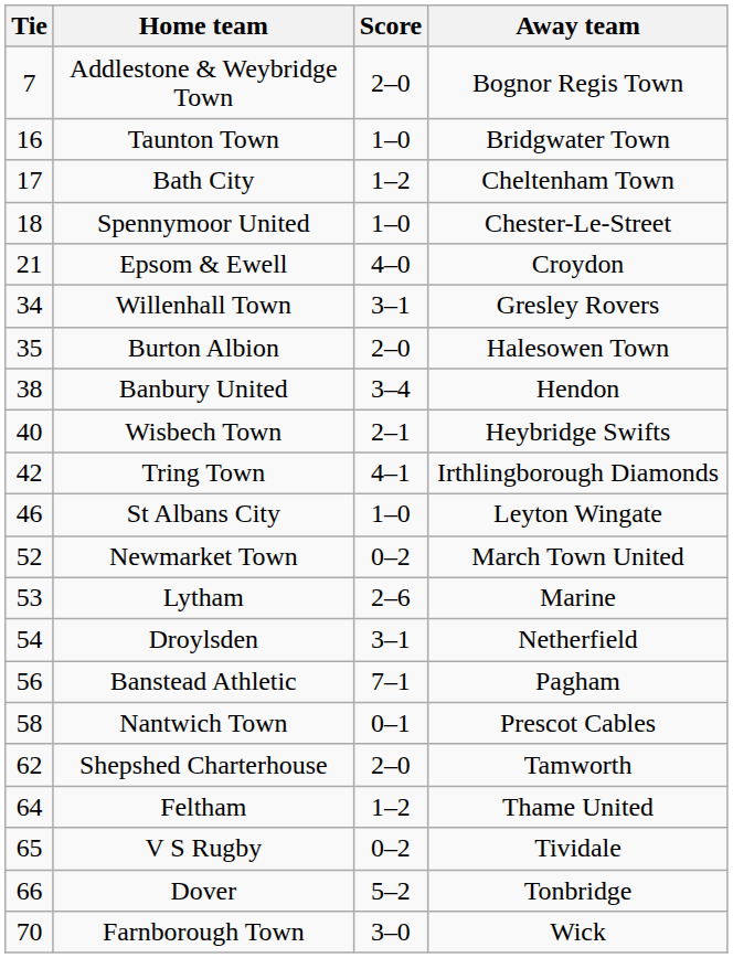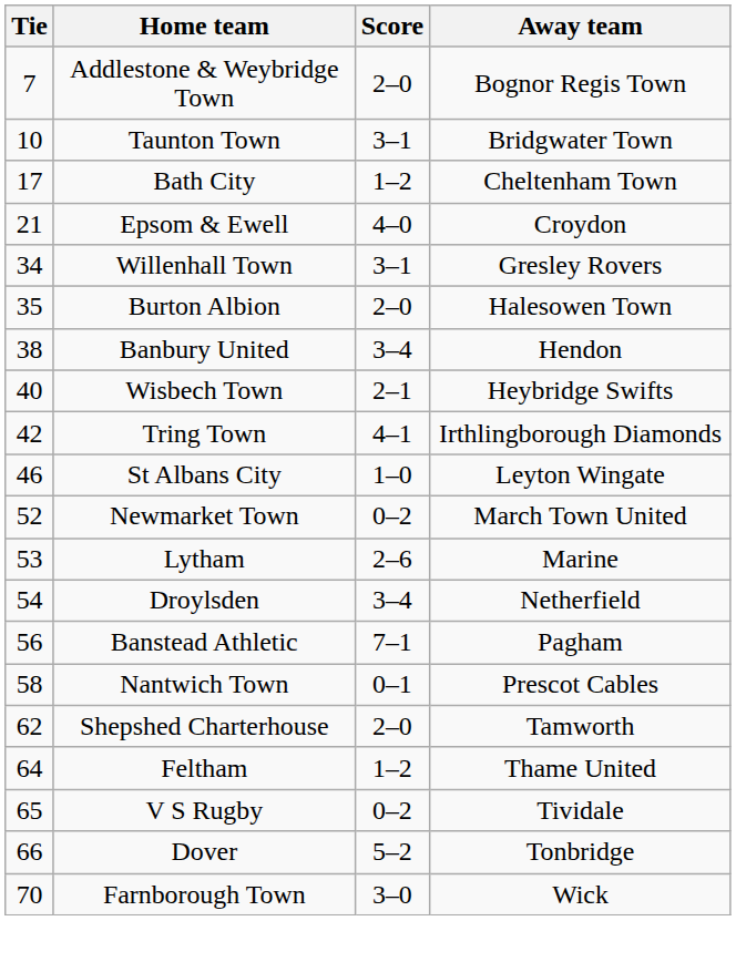 <table class="wikitable" style="text-align:center;">
 <tr>
 <th width=20>Tie</th>
 <th width=175>Home team</th>
 <th width=20>Score</th>
 <th width=175>Away team</th>
 </tr>
 <tr>
 <td>7</td>
 <td>Addlestone & Weybridge Town</td>
 <td>2–0</td>
 <td>Bognor Regis Town</td>
 </tr>
 <tr>
-<td>16</td>
+<td>10</td>
 <td>Taunton Town</td>
-<td>1–0</td>
+<td>3–1</td>
 <td>Bridgwater Town</td>
 </tr>
 <tr>
 <td>17</td>
 <td>Bath City</td>
 <td>1–2</td>
 <td>Cheltenham Town</td>
-</tr>
-<tr>
-<td>18</td>
-<td>Spennymoor United</td>
-<td>1–0</td>
-<td>Chester-Le-Street</td>
 </tr>
 <tr>
 <td>21</td>
 <td>Epsom & Ewell</td>
 <td>4–0</td>
 <td>Croydon</td>
 </tr>
 <tr>
 <td>34</td>
 <td>Willenhall Town</td>
 <td>3–1</td>
 <td>Gresley Rovers</td>
 </tr>
 <tr>
 <td>35</td>
 <td>Burton Albion</td>
 <td>2–0</td>
 <td>Halesowen Town</td>
 </tr>
 <tr>
 <td>38</td>
 <td>Banbury United</td>
 <td>3–4</td>
 <td>Hendon</td>
 </tr>
 <tr>
 <td>40</td>
 <td>Wisbech Town</td>
 <td>2–1</td>
 <td>Heybridge Swifts</td>
 </tr>
 <tr>
 <td>42</td>
 <td>Tring Town</td>
 <td>4–1</td>
 <td>Irthlingborough Diamonds</td>
 </tr>
 <tr>
 <td>46</td>
 <td>St Albans City</td>
 <td>1–0</td>
 <td>Leyton Wingate</td>
 </tr>
 <tr>
 <td>52</td>
 <td>Newmarket Town</td>
 <td>0–2</td>
 <td>March Town United</td>
 </tr>
 <tr>
 <td>53</td>
 <td>Lytham</td>
 <td>2–6</td>
 <td>Marine</td>
 </tr>
 <tr>
 <td>54</td>
 <td>Droylsden</td>
-<td>3–1</td>
+<td>3–4</td>
 <td>Netherfield</td>
 </tr>
 <tr>
 <td>56</td>
 <td>Banstead Athletic</td>
 <td>7–1</td>
 <td>Pagham</td>
 </tr>
 <tr>
 <td>58</td>
 <td>Nantwich Town</td>
 <td>0–1</td>
 <td>Prescot Cables</td>
 </tr>
 <tr>
 <td>62</td>
 <td>Shepshed Charterhouse</td>
 <td>2–0</td>
 <td>Tamworth</td>
 </tr>
 <tr>
 <td>64</td>
 <td>Feltham</td>
 <td>1–2</td>
 <td>Thame United</td>
 </tr>
 <tr>
 <td>65</td>
 <td>V S Rugby</td>
 <td>0–2</td>
 <td>Tividale</td>
 </tr>
 <tr>
 <td>66</td>
 <td>Dover</td>
 <td>5–2</td>
 <td>Tonbridge</td>
 </tr>
 <tr>
 <td>70</td>
 <td>Farnborough Town</td>
 <td>3–0</td>
 <td>Wick</td>
 </tr>
 </table>
